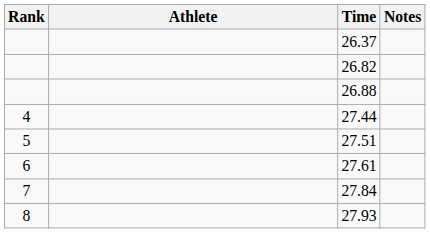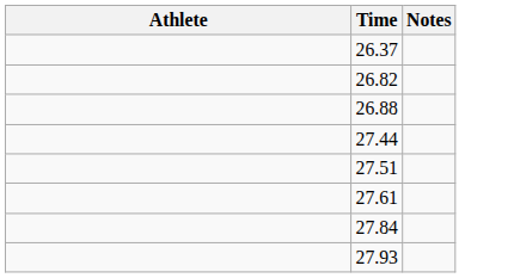 <table class="wikitable" style="text-align:center">
 <tr>
-<th>Rank</th>
 <th Style="width:18em">Athlete</th>
 <th>Time</th>
 <th>Notes</th>
 </tr>
 <tr>
-<td></td>
 <td style="text-align:left"></td>
 <td>26.37</td>
 <td></td>
 </tr>
 <tr>
-<td></td>
 <td style="text-align:left"></td>
 <td>26.82</td>
 <td></td>
 </tr>
 <tr>
-<td></td>
 <td style="text-align:left"></td>
 <td>26.88</td>
 <td></td>
 </tr>
 <tr>
-<td>4</td>
 <td style="text-align:left"></td>
 <td>27.44</td>
 <td></td>
 </tr>
 <tr>
-<td>5</td>
 <td style="text-align:left"></td>
 <td>27.51</td>
 <td></td>
 </tr>
 <tr>
-<td>6</td>
 <td style="text-align:left"></td>
 <td>27.61</td>
 <td></td>
 </tr>
 <tr>
-<td>7</td>
 <td style="text-align:left"></td>
 <td>27.84</td>
 <td></td>
 </tr>
 <tr>
-<td>8</td>
 <td style="text-align:left"></td>
 <td>27.93</td>
 <td></td>
 </tr>
 </table>
